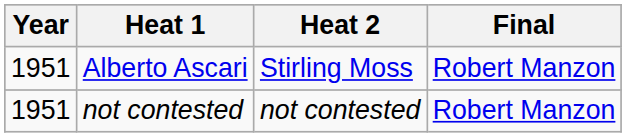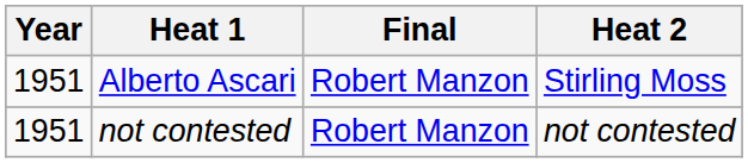 <table class="wikitable">
 <tr>
 <th>Year</th>
 <th>Heat 1</th>
+<th>Final</th>
 <th>Heat 2</th>
-<th>Final</th>
 </tr>
 <tr>
 <td>1951</td>
 <td> <a href='#'>Alberto Ascari</a></td>
+<td> <a href='#'>Robert Manzon</a></td>
 <td> <a href='#'>Stirling Moss</a></td>
-<td> <a href='#'>Robert Manzon</a></td>
 </tr>
 <tr>
 <td>1951</td>
 <td><em>not contested</em></td>
+<td> <a href='#'>Robert Manzon</a></td>
 <td><em>not contested</em></td>
-<td> <a href='#'>Robert Manzon</a></td>
 </tr>
 </table>
